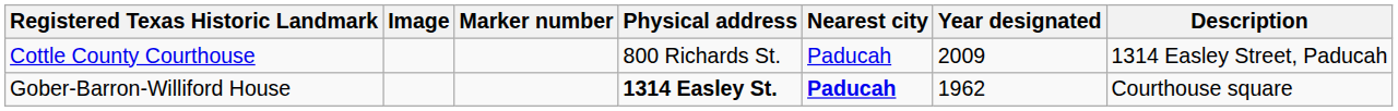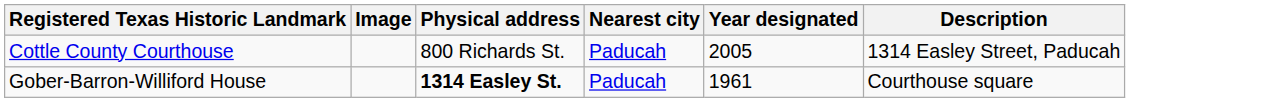 <table class="wikitable sortable">
 <tr>
 <th>Registered Texas Historic Landmark</th>
 <th>Image</th>
-<th>Marker number</th>
 <th>Physical address</th>
 <th>Nearest city</th>
 <th>Year designated</th>
 <th>Description</th>
 </tr>
 <tr>
 <td><a href='#'>Cottle County Courthouse</a></td>
 <td></td>
-<td></td>
 <td>800 Richards St.<br></td>
 <td><a href='#'>Paducah</a></td>
-<td>2009</td>
+<td>2005</td>
 <td>1314 Easley Street, Paducah</td>
 </tr>
 <tr>
 <td>Gober-Barron-Williford House</td>
 <td></td>
-<td></td>
 <td><strong>1314 Easley St.<br></strong></td>
-<td><strong><a href='#'>Paducah</a></strong></td>
-<td>1962</td>
+<td><a href='#'>Paducah</a></td>
+<td>1961</td>
 <td>Courthouse square</td>
 </tr>
 </table>
